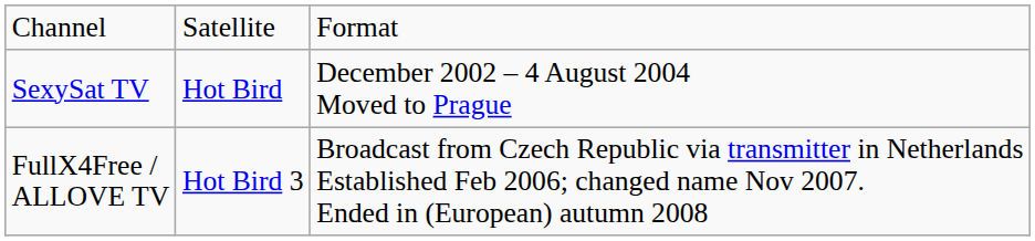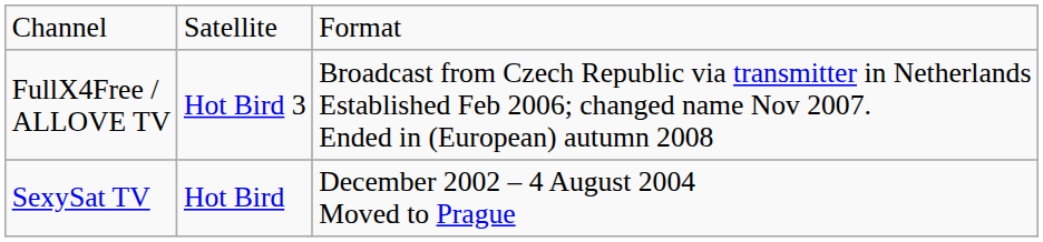 <table class="wikitable">
 <tr>
 <td>Channel</td>
 <td>Satellite</td>
 <td>Format</td>
 </tr>
 <tr>
+<td>FullX4Free /<br> ALLOVE TV</td>
+<td><a href='#'>Hot Bird</a> 3</td>
+<td>Broadcast from Czech Republic via <a href='#'>transmitter</a> in Netherlands <br> Established Feb 2006; changed name Nov 2007. <br> Ended in (European) autumn 2008</td>
+</tr>
+<tr>
 <td><a href='#'>SexySat TV</a></td>
 <td><a href='#'>Hot Bird</a></td>
 <td>December 2002 – 4 August 2004 <br> Moved to <a href='#'>Prague</a></td>
 </tr>
-<tr>
-<td>FullX4Free /<br> ALLOVE TV</td>
-<td><a href='#'>Hot Bird</a> 3</td>
-<td>Broadcast from Czech Republic via <a href='#'>transmitter</a> in Netherlands <br> Established Feb 2006; changed name Nov 2007. <br> Ended in (European) autumn 2008</td>
-</tr>
 </table>
